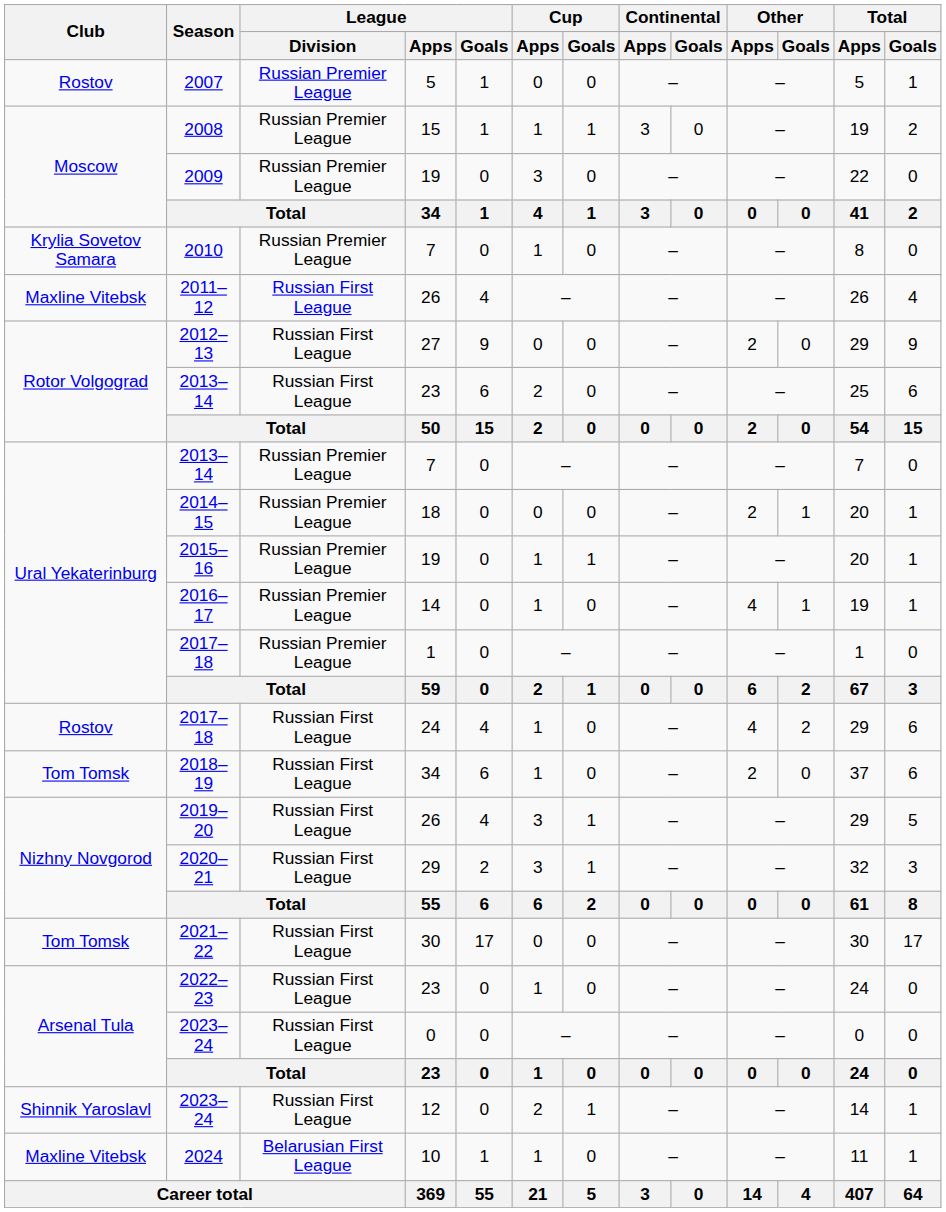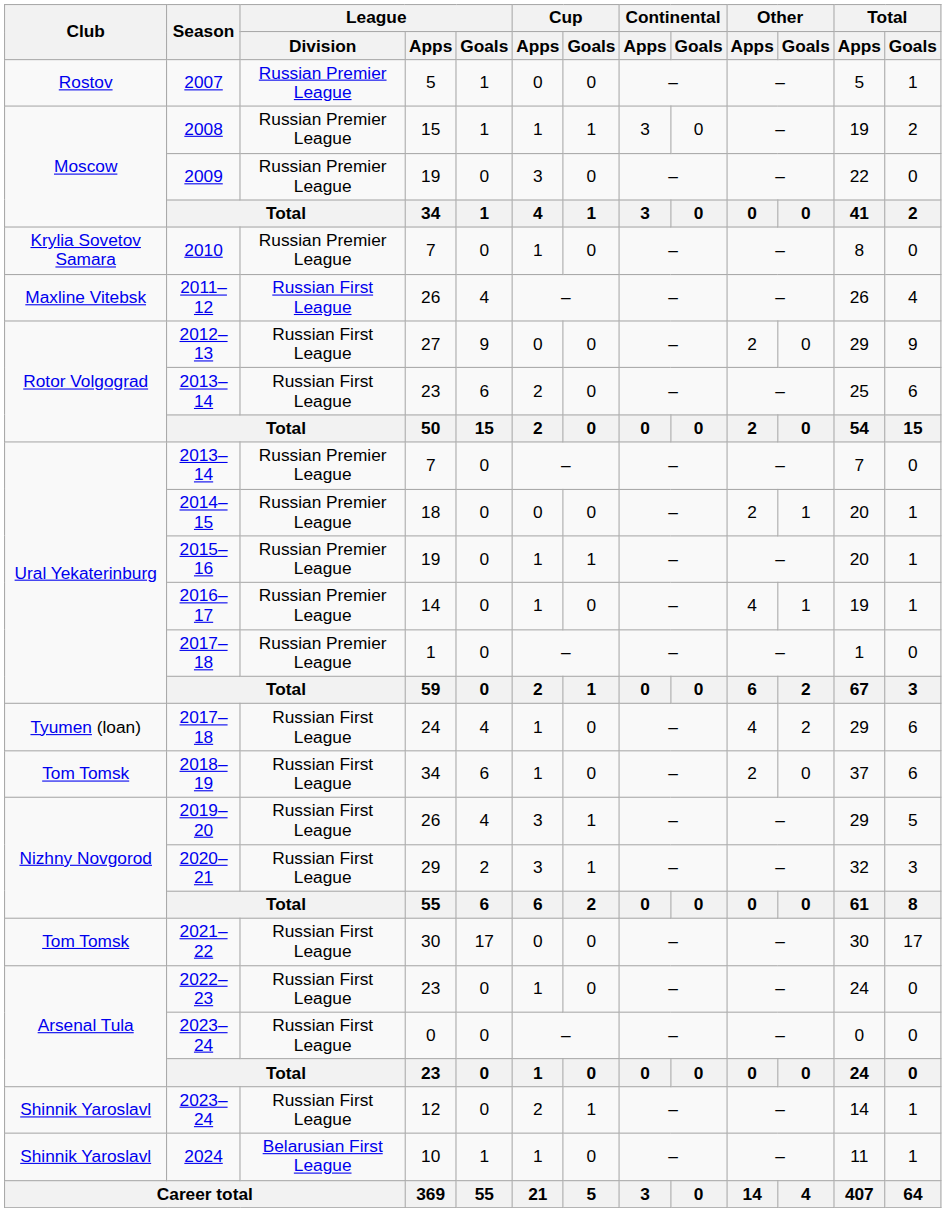 <table class="wikitable" style="text-align: center;">
 <tr>
 <th rowspan=2>Club</th>
 <th rowspan=2>Season</th>
 <th colspan=3>League</th>
 <th colspan=2>Cup</th>
 <th colspan=2>Continental</th>
 <th colspan=2>Other</th>
 <th colspan=2>Total</th>
 </tr>
 <tr>
 <th>Division</th>
 <th>Apps</th>
 <th>Goals</th>
 <th>Apps</th>
 <th>Goals</th>
 <th>Apps</th>
 <th>Goals</th>
 <th>Apps</th>
 <th>Goals</th>
 <th>Apps</th>
 <th>Goals</th>
 </tr>
 <tr>
 <td><a href='#'>Rostov</a></td>
 <td><a href='#'>2007</a></td>
 <td><a href='#'>Russian Premier League</a></td>
 <td>5</td>
 <td>1</td>
 <td>0</td>
 <td>0</td>
 <td colspan=2>–</td>
 <td colspan=2>–</td>
 <td>5</td>
 <td>1</td>
 </tr>
 <tr>
 <td rowspan="3"><a href='#'>Moscow</a></td>
 <td><a href='#'>2008</a></td>
 <td>Russian Premier League</td>
 <td>15</td>
 <td>1</td>
 <td>1</td>
 <td>1</td>
 <td>3</td>
 <td>0</td>
 <td colspan=2>–</td>
 <td>19</td>
 <td>2</td>
 </tr>
 <tr>
 <td><a href='#'>2009</a></td>
 <td>Russian Premier League</td>
 <td>19</td>
 <td>0</td>
 <td>3</td>
 <td>0</td>
 <td colspan=2>–</td>
 <td colspan=2>–</td>
 <td>22</td>
 <td>0</td>
 </tr>
 <tr>
 <th colspan=2>Total</th>
 <th>34</th>
 <th>1</th>
 <th>4</th>
 <th>1</th>
 <th>3</th>
 <th>0</th>
 <th>0</th>
 <th>0</th>
 <th>41</th>
 <th>2</th>
 </tr>
 <tr>
 <td><a href='#'>Krylia Sovetov Samara</a></td>
 <td><a href='#'>2010</a></td>
 <td>Russian Premier League</td>
 <td>7</td>
 <td>0</td>
 <td>1</td>
 <td>0</td>
 <td colspan=2>–</td>
 <td colspan=2>–</td>
 <td>8</td>
 <td>0</td>
 </tr>
 <tr>
 <td><a href='#'>Maxline Vitebsk</a></td>
 <td><a href='#'>2011–12</a></td>
 <td><a href='#'>Russian First League</a></td>
 <td>26</td>
 <td>4</td>
 <td colspan=2>–</td>
 <td colspan=2>–</td>
 <td colspan=2>–</td>
 <td>26</td>
 <td>4</td>
 </tr>
 <tr>
 <td rowspan="3"><a href='#'>Rotor Volgograd</a></td>
 <td><a href='#'>2012–13</a></td>
 <td>Russian First League</td>
 <td>27</td>
 <td>9</td>
 <td>0</td>
 <td>0</td>
 <td colspan=2>–</td>
 <td>2</td>
 <td>0</td>
 <td>29</td>
 <td>9</td>
 </tr>
 <tr>
 <td><a href='#'>2013–14</a></td>
 <td>Russian First League</td>
 <td>23</td>
 <td>6</td>
 <td>2</td>
 <td>0</td>
 <td colspan=2>–</td>
 <td colspan=2>–</td>
 <td>25</td>
 <td>6</td>
 </tr>
 <tr>
 <th colspan=2>Total</th>
 <th>50</th>
 <th>15</th>
 <th>2</th>
 <th>0</th>
 <th>0</th>
 <th>0</th>
 <th>2</th>
 <th>0</th>
 <th>54</th>
 <th>15</th>
 </tr>
 <tr>
 <td rowspan="6"><a href='#'>Ural Yekaterinburg</a></td>
 <td><a href='#'>2013–14</a></td>
 <td>Russian Premier League</td>
 <td>7</td>
 <td>0</td>
 <td colspan=2>–</td>
 <td colspan=2>–</td>
 <td colspan=2>–</td>
 <td>7</td>
 <td>0</td>
 </tr>
 <tr>
 <td><a href='#'>2014–15</a></td>
 <td>Russian Premier League</td>
 <td>18</td>
 <td>0</td>
 <td>0</td>
 <td>0</td>
 <td colspan=2>–</td>
 <td>2</td>
 <td>1</td>
 <td>20</td>
 <td>1</td>
 </tr>
 <tr>
 <td><a href='#'>2015–16</a></td>
 <td>Russian Premier League</td>
 <td>19</td>
 <td>0</td>
 <td>1</td>
 <td>1</td>
 <td colspan=2>–</td>
 <td colspan=2>–</td>
 <td>20</td>
 <td>1</td>
 </tr>
 <tr>
 <td><a href='#'>2016–17</a></td>
 <td>Russian Premier League</td>
 <td>14</td>
 <td>0</td>
 <td>1</td>
 <td>0</td>
 <td colspan=2>–</td>
 <td>4</td>
 <td>1</td>
 <td>19</td>
 <td>1</td>
 </tr>
 <tr>
 <td><a href='#'>2017–18</a></td>
 <td>Russian Premier League</td>
 <td>1</td>
 <td>0</td>
 <td colspan=2>–</td>
 <td colspan=2>–</td>
 <td colspan=2>–</td>
 <td>1</td>
 <td>0</td>
 </tr>
 <tr>
 <th colspan=2>Total</th>
 <th>59</th>
 <th>0</th>
 <th>2</th>
 <th>1</th>
 <th>0</th>
 <th>0</th>
 <th>6</th>
 <th>2</th>
 <th>67</th>
 <th>3</th>
 </tr>
 <tr>
-<td><a href='#'>Rostov</a></td>
+<td><a href='#'>Tyumen</a> (loan)</td>
 <td><a href='#'>2017–18</a></td>
 <td>Russian First League</td>
 <td>24</td>
 <td>4</td>
 <td>1</td>
 <td>0</td>
 <td colspan=2>–</td>
 <td>4</td>
 <td>2</td>
 <td>29</td>
 <td>6</td>
 </tr>
 <tr>
 <td><a href='#'>Tom Tomsk</a></td>
 <td><a href='#'>2018–19</a></td>
 <td>Russian First League</td>
 <td>34</td>
 <td>6</td>
 <td>1</td>
 <td>0</td>
 <td colspan=2>–</td>
 <td>2</td>
 <td>0</td>
 <td>37</td>
 <td>6</td>
 </tr>
 <tr>
 <td rowspan="3"><a href='#'>Nizhny Novgorod</a></td>
 <td><a href='#'>2019–20</a></td>
 <td>Russian First League</td>
 <td>26</td>
 <td>4</td>
 <td>3</td>
 <td>1</td>
 <td colspan=2>–</td>
 <td colspan=2>–</td>
 <td>29</td>
 <td>5</td>
 </tr>
 <tr>
 <td><a href='#'>2020–21</a></td>
 <td>Russian First League</td>
 <td>29</td>
 <td>2</td>
 <td>3</td>
 <td>1</td>
 <td colspan=2>–</td>
 <td colspan=2>–</td>
 <td>32</td>
 <td>3</td>
 </tr>
 <tr>
 <th colspan=2>Total</th>
 <th>55</th>
 <th>6</th>
 <th>6</th>
 <th>2</th>
 <th>0</th>
 <th>0</th>
 <th>0</th>
 <th>0</th>
 <th>61</th>
 <th>8</th>
 </tr>
 <tr>
 <td><a href='#'>Tom Tomsk</a></td>
 <td><a href='#'>2021–22</a></td>
 <td>Russian First League</td>
 <td>30</td>
 <td>17</td>
 <td>0</td>
 <td>0</td>
 <td colspan=2>–</td>
 <td colspan=2>–</td>
 <td>30</td>
 <td>17</td>
 </tr>
 <tr>
 <td rowspan="3"><a href='#'>Arsenal Tula</a></td>
 <td><a href='#'>2022–23</a></td>
 <td>Russian First League</td>
 <td>23</td>
 <td>0</td>
 <td>1</td>
 <td>0</td>
 <td colspan=2>–</td>
 <td colspan=2>–</td>
 <td>24</td>
 <td>0</td>
 </tr>
 <tr>
 <td><a href='#'>2023–24</a></td>
 <td>Russian First League</td>
 <td>0</td>
 <td>0</td>
 <td colspan=2>–</td>
 <td colspan=2>–</td>
 <td colspan=2>–</td>
 <td>0</td>
 <td>0</td>
 </tr>
 <tr>
 <th colspan=2>Total</th>
 <th>23</th>
 <th>0</th>
 <th>1</th>
 <th>0</th>
 <th>0</th>
 <th>0</th>
 <th>0</th>
 <th>0</th>
 <th>24</th>
 <th>0</th>
 </tr>
 <tr>
 <td><a href='#'>Shinnik Yaroslavl</a></td>
 <td><a href='#'>2023–24</a></td>
 <td>Russian First League</td>
 <td>12</td>
 <td>0</td>
 <td>2</td>
 <td>1</td>
 <td colspan=2>–</td>
 <td colspan=2>–</td>
 <td>14</td>
 <td>1</td>
 </tr>
 <tr>
-<td><a href='#'>Maxline Vitebsk</a></td>
+<td><a href='#'>Shinnik Yaroslavl</a></td>
 <td><a href='#'>2024</a></td>
 <td><a href='#'>Belarusian First League</a></td>
 <td>10</td>
 <td>1</td>
 <td>1</td>
 <td>0</td>
 <td colspan=2>–</td>
 <td colspan=2>–</td>
 <td>11</td>
 <td>1</td>
 </tr>
 <tr>
 <th colspan=3>Career total</th>
 <th>369</th>
 <th>55</th>
 <th>21</th>
 <th>5</th>
 <th>3</th>
 <th>0</th>
 <th>14</th>
 <th>4</th>
 <th>407</th>
 <th>64</th>
 </tr>
 </table>
